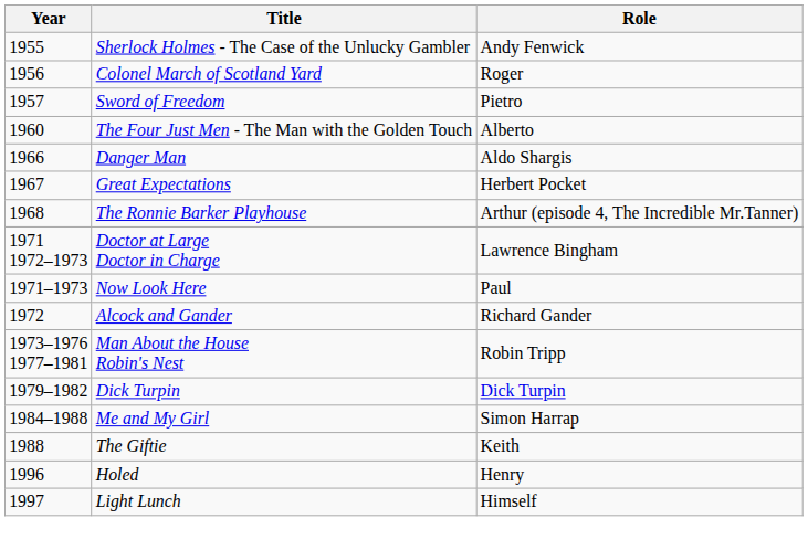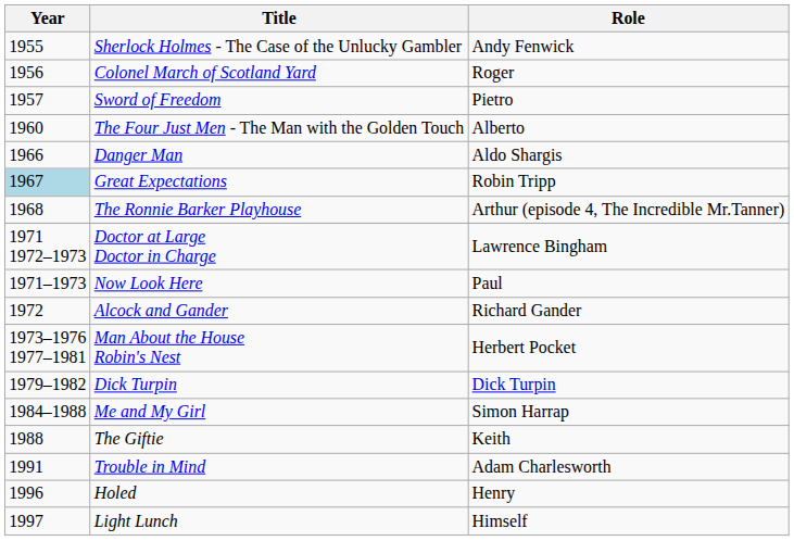 <table class="wikitable">
 <tr>
 <th>Year</th>
 <th>Title</th>
 <th>Role</th>
 </tr>
 <tr>
 <td>1955</td>
 <td><em><a href='#'>Sherlock Holmes</a></em> - The Case of the Unlucky Gambler</td>
 <td>Andy Fenwick</td>
 </tr>
 <tr>
 <td>1956</td>
 <td><em><a href='#'>Colonel March of Scotland Yard</a></em></td>
 <td>Roger</td>
 </tr>
 <tr>
 <td>1957</td>
 <td><em><a href='#'>Sword of Freedom</a></em></td>
 <td>Pietro</td>
 </tr>
 <tr>
 <td>1960</td>
 <td><em><a href='#'>The Four Just Men</a></em> - The Man with the Golden Touch</td>
 <td>Alberto</td>
 </tr>
 <tr>
 <td>1966</td>
 <td><em><a href='#'>Danger Man</a></em></td>
 <td>Aldo Shargis</td>
 </tr>
 <tr>
-<td>1967</td>
+<td style="background: lightblue;">1967</td>
 <td><em><a href='#'>Great Expectations</a></em></td>
-<td>Herbert Pocket</td>
+<td>Robin Tripp</td>
 </tr>
 <tr>
 <td>1968</td>
 <td><em><a href='#'>The Ronnie Barker Playhouse</a></em></td>
 <td>Arthur (episode 4, The Incredible Mr.Tanner)</td>
 </tr>
 <tr>
 </tr>
 <tr>
 <td>1971<br>1972–1973</td>
 <td><em><a href='#'>Doctor at Large</a></em><br><em><a href='#'>Doctor in Charge</a></em></td>
 <td>Lawrence Bingham</td>
 </tr>
 <tr>
 <td>1971–1973</td>
 <td><em><a href='#'>Now Look Here</a></em></td>
 <td>Paul</td>
 </tr>
 <tr>
 <td>1972</td>
 <td><em><a href='#'>Alcock and Gander</a></em></td>
 <td>Richard Gander</td>
 </tr>
 <tr>
 <td>1973–1976<br>1977–1981</td>
 <td><em><a href='#'>Man About the House</a></em><br><em><a href='#'>Robin's Nest</a></em></td>
-<td>Robin Tripp</td>
+<td>Herbert Pocket</td>
 </tr>
 <tr>
 <td>1979–1982</td>
 <td><em><a href='#'>Dick Turpin</a></em></td>
 <td><a href='#'>Dick Turpin</a></td>
 </tr>
 <tr>
 <td>1984–1988</td>
 <td><em><a href='#'>Me and My Girl</a></em></td>
 <td>Simon Harrap</td>
 </tr>
 <tr>
 <td>1988</td>
 <td><em>The Giftie</em></td>
 <td>Keith</td>
 </tr>
 <tr>
+<td>1991</td>
+<td><em><a href='#'>Trouble in Mind</a></em></td>
+<td>Adam Charlesworth</td>
+</tr>
+<tr>
 <td>1996</td>
 <td><em>Holed</em></td>
 <td>Henry</td>
 </tr>
 <tr>
 <td>1997</td>
 <td><em>Light Lunch</em></td>
 <td>Himself</td>
 </tr>
 </table>
